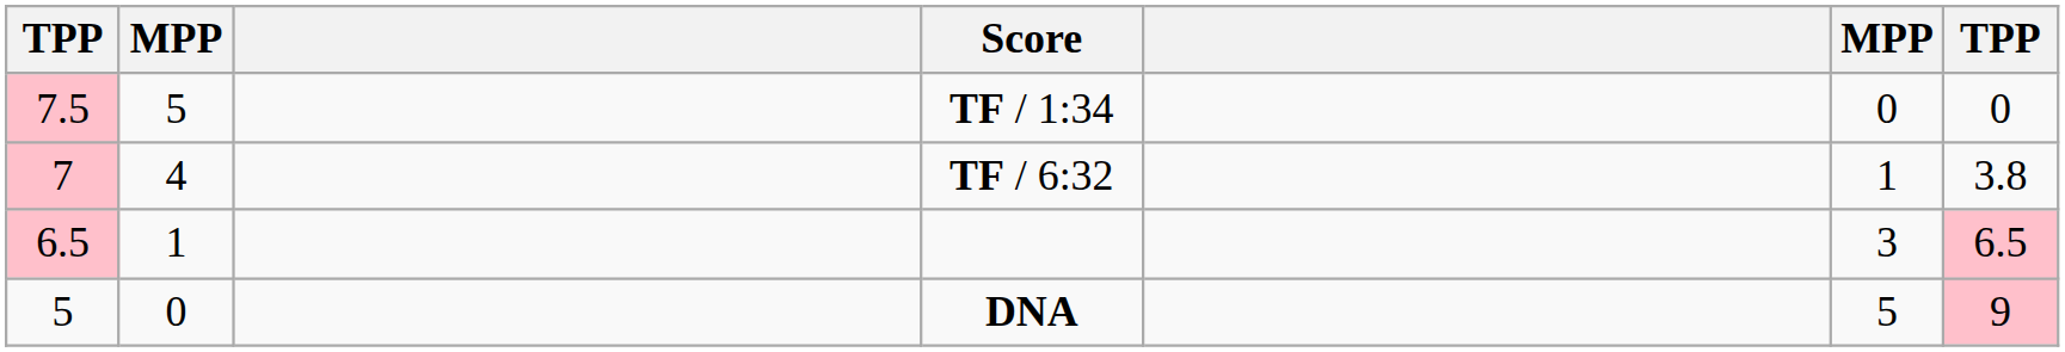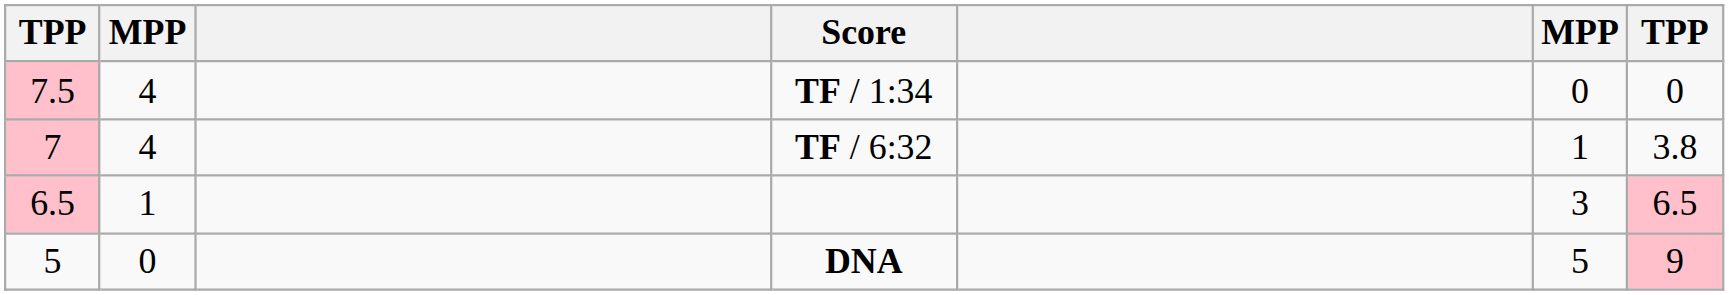 <table class="wikitable" style="text-align: center;" |>
 <tr>
 <th width="35">TPP</th>
 <th width="35">MPP</th>
 <th width="250"></th>
 <th width="75">Score</th>
 <th width="250"></th>
 <th width="35">MPP</th>
 <th width="35">TPP</th>
 </tr>
 <tr>
 <td bgcolor=pink>7.5</td>
-<td>5</td>
+<td>4</td>
 <td style="text-align:left;"></td>
 <td><strong>TF</strong> / 1:34</td>
 <td style="text-align:left;"><strong></strong></td>
 <td>0</td>
 <td>0</td>
 </tr>
 <tr>
 <td bgcolor=pink>7</td>
 <td>4</td>
 <td style="text-align:left;"></td>
 <td><strong>TF</strong> / 6:32</td>
 <td style="text-align:left;"><strong></strong></td>
 <td>1</td>
 <td>3.8</td>
 </tr>
 <tr>
 <td bgcolor=pink>6.5</td>
 <td>1</td>
 <td style="text-align:left;"><strong></strong></td>
 <td></td>
 <td style="text-align:left;"></td>
 <td>3</td>
 <td bgcolor=pink>6.5</td>
 </tr>
 <tr>
 <td>5</td>
 <td>0</td>
 <td style="text-align:left;"><strong></strong></td>
 <td><strong>DNA</strong></td>
 <td style="text-align:left;"></td>
 <td>5</td>
 <td bgcolor=pink>9</td>
 </tr>
 </table>
